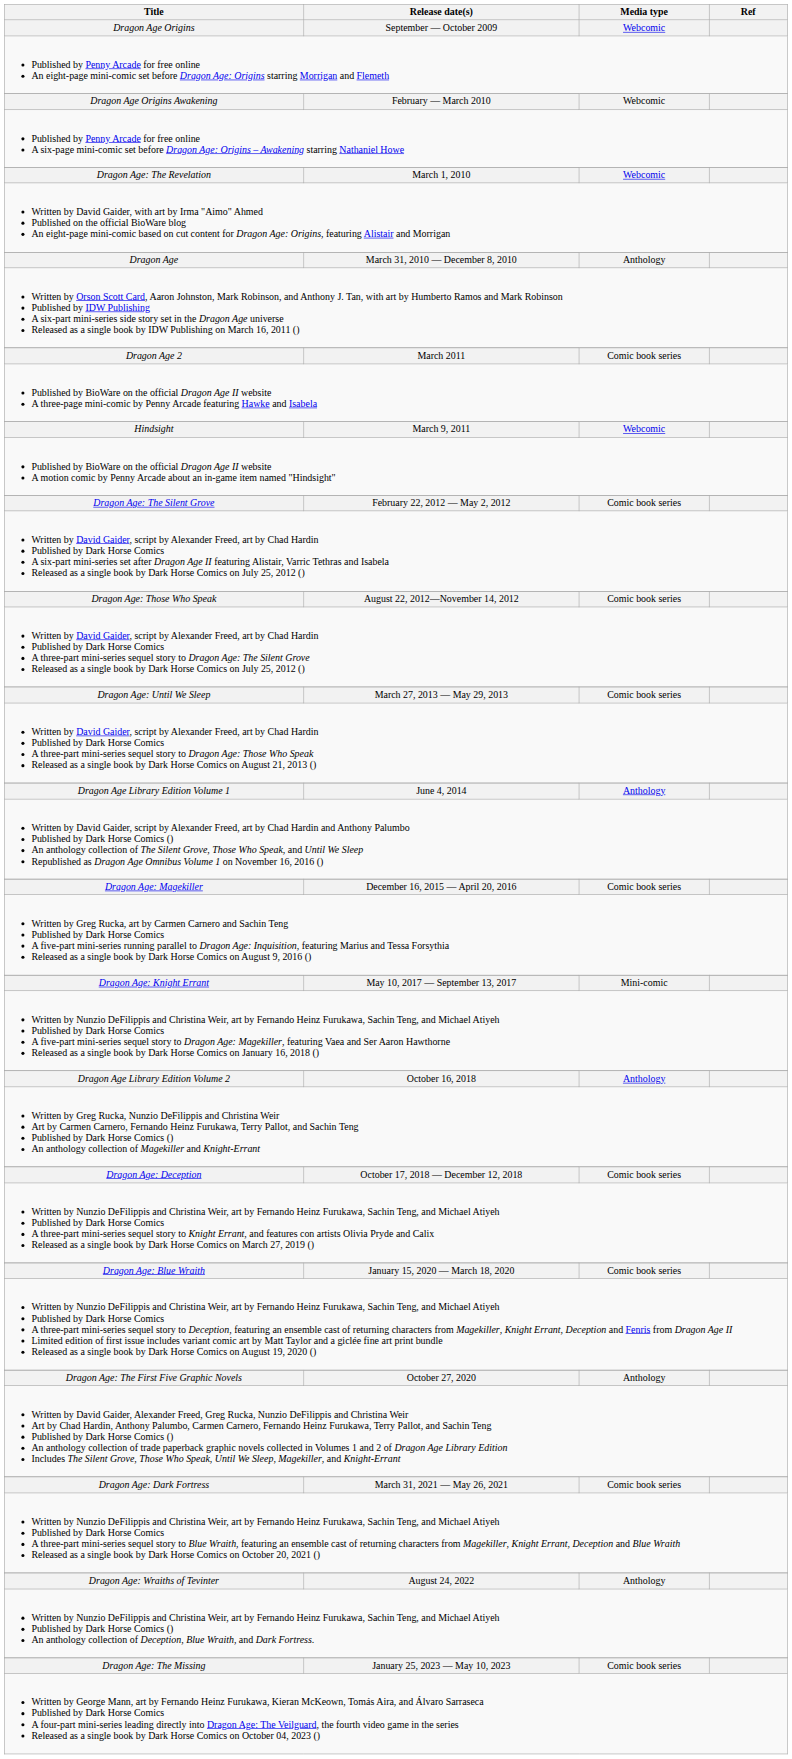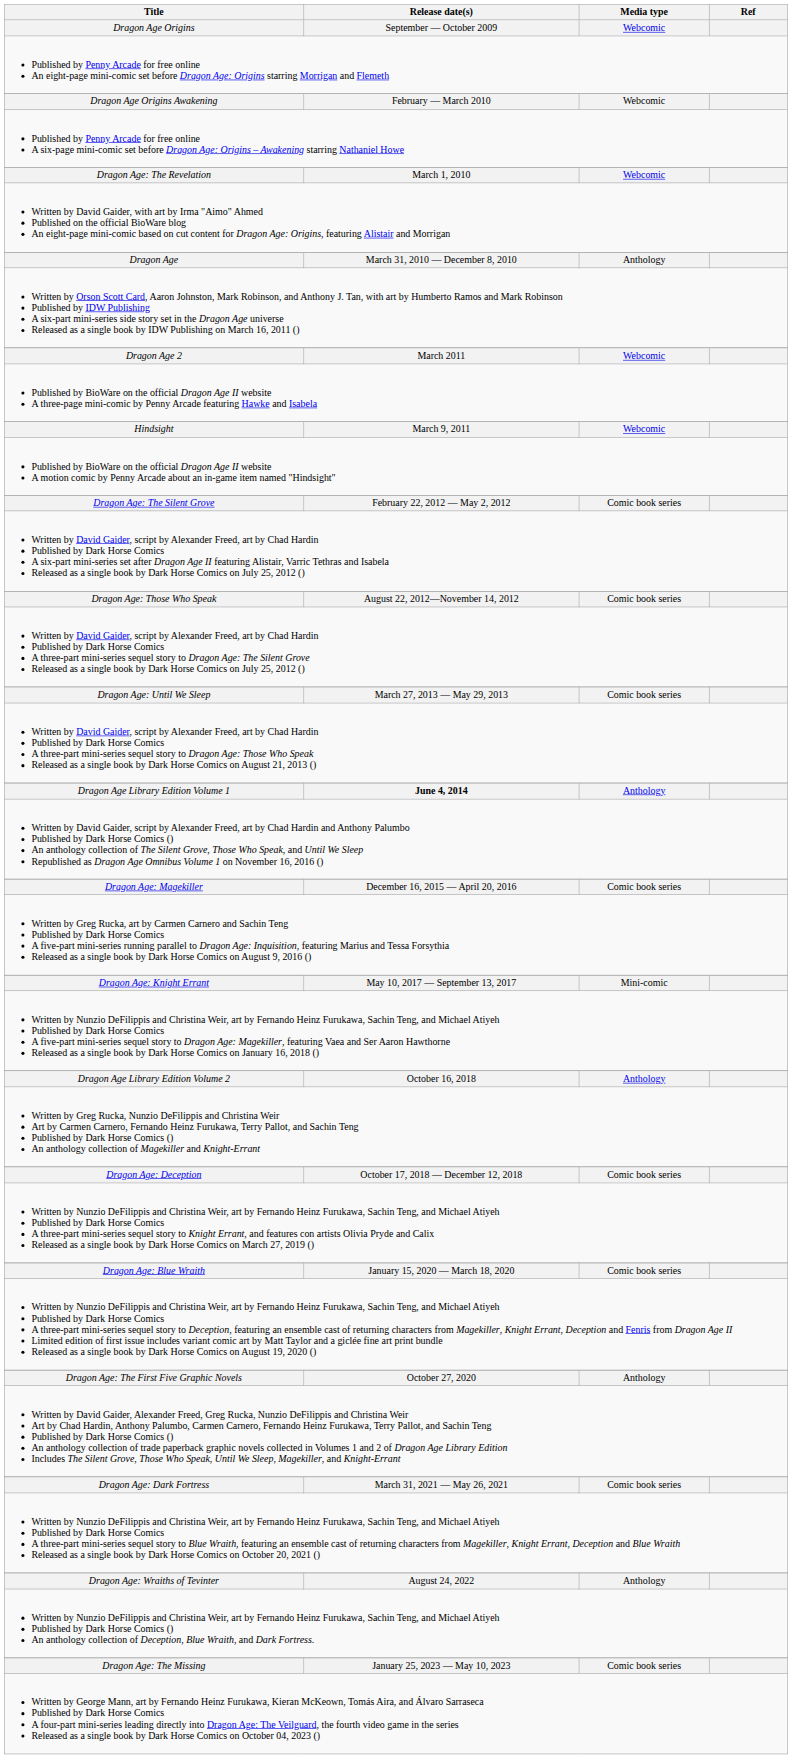 <table class="wikitable" width="100%">
 <tr style="text-align: center;">
 <th scope="col">Title</th>
 <th scope="col">Release date(s)</th>
 <th scope="col">Media type</th>
 <th scope="col" width="10%">Ref</th>
 </tr>
 <tr bgcolor="#F2F2F2" align="center">
 <th scope="row" style="font-weight:normal;"><em>Dragon Age Origins</em></th>
 <td>September — October 2009</td>
 <td><a href='#'>Webcomic</a></td>
 <td></td>
 </tr>
 <tr>
 <td colspan="4"><br><ul><li>Published by <a href='#'>Penny Arcade</a> for free online</li><li>An eight-page mini-comic set before <em><a href='#'>Dragon Age: Origins</a></em> starring <a href='#'>Morrigan</a> and <a href='#'>Flemeth</a></li></ul></td>
 </tr>
 <tr>
 </tr>
 <tr bgcolor="#F2F2F2" align="center">
 <th scope="row" style="font-weight:normal;"><em>Dragon Age Origins Awakening</em></th>
 <td>February — March 2010</td>
 <td>Webcomic</td>
 <td></td>
 </tr>
 <tr>
 <td colspan="4"><br><ul><li>Published by <a href='#'>Penny Arcade</a> for free online</li><li>A six-page mini-comic set before <em><a href='#'>Dragon Age: Origins – Awakening</a></em> starring <a href='#'>Nathaniel Howe</a></li></ul></td>
 </tr>
 <tr>
 </tr>
 <tr bgcolor="#F2F2F2" align="center">
 <th scope="row" style="font-weight:normal;"><em>Dragon Age: The Revelation</em></th>
 <td>March 1, 2010</td>
 <td><a href='#'>Webcomic</a></td>
 <td></td>
 </tr>
 <tr>
 <td colspan="4"><br><ul><li>Written by David Gaider, with art by Irma "Aimo" Ahmed</li><li>Published on the official BioWare blog</li><li>An eight-page mini-comic based on cut content for <em>Dragon Age: Origins</em>, featuring <a href='#'>Alistair</a> and Morrigan</li></ul></td>
 </tr>
 <tr>
 </tr>
 <tr bgcolor="#F2F2F2" align="center">
 <th scope="row" style="font-weight:normal;"><em>Dragon Age</em></th>
 <td>March 31, 2010 — December 8, 2010</td>
 <td>Anthology</td>
 <td></td>
 </tr>
 <tr>
 <td colspan="4"><br><ul><li>Written by <a href='#'>Orson Scott Card</a>, Aaron Johnston, Mark Robinson, and Anthony J. Tan, with art by Humberto Ramos and Mark Robinson</li><li>Published by <a href='#'>IDW Publishing</a></li><li>A six-part mini-series side story set in the <em>Dragon Age</em> universe</li><li>Released as a single book by IDW Publishing on March 16, 2011 ()</li></ul></td>
 </tr>
 <tr>
 </tr>
 <tr bgcolor="#F2F2F2" align="center">
 <th scope="row" style="font-weight:normal;"><em>Dragon Age 2</em></th>
 <td>March 2011</td>
-<td>Comic book series</td>
+<td><a href='#'>Webcomic</a></td>
 <td></td>
 </tr>
 <tr>
 <td colspan="4"><br><ul><li>Published by BioWare on the official <em>Dragon Age II</em> website</li><li>A three-page mini-comic by Penny Arcade featuring <a href='#'>Hawke</a> and <a href='#'>Isabela</a></li></ul></td>
 </tr>
 <tr>
 </tr>
 <tr bgcolor="#F2F2F2" align="center">
 <th scope="row" style="font-weight:normal;"><em>Hindsight</em></th>
 <td>March 9, 2011</td>
 <td><a href='#'>Webcomic</a></td>
 <td></td>
 </tr>
 <tr>
 <td colspan="4"><br><ul><li>Published by BioWare on the official <em>Dragon Age II</em> website</li><li>A motion comic by Penny Arcade about an in-game item named "Hindsight"</li></ul></td>
 </tr>
 <tr>
 </tr>
 <tr bgcolor="#F2F2F2" align="center">
 <th scope="row" style="font-weight:normal;"><em><a href='#'>Dragon Age: The Silent Grove</a></em></th>
 <td>February 22, 2012 — May 2, 2012</td>
 <td>Comic book series</td>
 <td></td>
 </tr>
 <tr>
 <td colspan="4"><br><ul><li>Written by <a href='#'>David Gaider</a>, script by Alexander Freed, art by Chad Hardin</li><li>Published by Dark Horse Comics</li><li>A six-part mini-series set after <em>Dragon Age II</em> featuring Alistair, Varric Tethras and Isabela</li><li>Released as a single book by Dark Horse Comics on July 25, 2012 ()</li></ul></td>
 </tr>
 <tr>
 </tr>
 <tr bgcolor="#F2F2F2" align="center">
 <th scope="row" style="font-weight:normal;"><em>Dragon Age: Those Who Speak</em></th>
 <td>August 22, 2012—November 14, 2012</td>
 <td>Comic book series</td>
 <td></td>
 </tr>
 <tr>
 <td colspan="4"><br><ul><li>Written by <a href='#'>David Gaider</a>, script by Alexander Freed, art by Chad Hardin</li><li>Published by Dark Horse Comics</li><li>A three-part mini-series sequel story to <em>Dragon Age: The Silent Grove</em></li><li>Released as a single book by Dark Horse Comics on July 25, 2012 ()</li></ul></td>
 </tr>
 <tr>
 </tr>
 <tr bgcolor="#F2F2F2" align="center">
 <th scope="row" style="font-weight:normal;"><em>Dragon Age: Until We Sleep</em></th>
 <td>March 27, 2013 — May 29, 2013</td>
 <td>Comic book series</td>
 <td></td>
 </tr>
 <tr>
 <td colspan="4"><br><ul><li>Written by <a href='#'>David Gaider</a>, script by Alexander Freed, art by Chad Hardin</li><li>Published by Dark Horse Comics</li><li>A three-part mini-series sequel story to <em>Dragon Age: Those Who Speak</em></li><li>Released as a single book by Dark Horse Comics on August 21, 2013 ()</li></ul></td>
 </tr>
 <tr>
 </tr>
 <tr bgcolor="#F2F2F2" align="center">
 <th scope="row" style="font-weight:normal;"><em>Dragon Age Library Edition Volume 1</em></th>
-<td>June 4, 2014</td>
+<td><strong>June 4, 2014</strong></td>
 <td><a href='#'>Anthology</a></td>
 <td></td>
 </tr>
 <tr>
 <td colspan="4"><br><ul><li>Written by David Gaider, script by Alexander Freed, art by Chad Hardin and Anthony Palumbo</li><li>Published by Dark Horse Comics ()</li><li>An anthology collection of <em>The Silent Grove</em>, <em>Those Who Speak</em>, and <em>Until We Sleep</em></li><li>Republished as <em>Dragon Age Omnibus Volume 1</em> on November 16, 2016 ()</li></ul></td>
 </tr>
 <tr>
 </tr>
 <tr bgcolor="#F2F2F2" align="center">
 <th scope="row" style="font-weight:normal;"><em><a href='#'>Dragon Age: Magekiller</a></em></th>
 <td>December 16, 2015 — April 20, 2016</td>
 <td>Comic book series</td>
 <td></td>
 </tr>
 <tr>
 <td colspan="4"><br><ul><li>Written by Greg Rucka, art by Carmen Carnero and Sachin Teng</li><li>Published by Dark Horse Comics</li><li>A five-part mini-series running parallel to <em>Dragon Age: Inquisition</em>, featuring Marius and Tessa Forsythia</li><li>Released as a single book by Dark Horse Comics on August 9, 2016 ()</li></ul></td>
 </tr>
 <tr>
 </tr>
 <tr bgcolor="#F2F2F2" align="center">
 <th scope="row" style="font-weight:normal;"><em><a href='#'>Dragon Age: Knight Errant</a></em></th>
 <td>May 10, 2017 — September 13, 2017</td>
 <td>Mini-comic</td>
 <td></td>
 </tr>
 <tr>
 <td colspan="4"><br><ul><li>Written by Nunzio DeFilippis and Christina Weir, art by Fernando Heinz Furukawa, Sachin Teng, and Michael Atiyeh</li><li>Published by Dark Horse Comics</li><li>A five-part mini-series sequel story to <em>Dragon Age: Magekiller</em>, featuring Vaea and Ser Aaron Hawthorne</li><li>Released as a single book by Dark Horse Comics on January 16, 2018 ()</li></ul></td>
 </tr>
 <tr>
 </tr>
 <tr bgcolor="#F2F2F2" align="center">
 <th scope="row" style="font-weight:normal;"><em>Dragon Age Library Edition Volume 2</em></th>
 <td>October 16, 2018</td>
 <td><a href='#'>Anthology</a></td>
 <td></td>
 </tr>
 <tr>
 <td colspan="4"><br><ul><li>Written by Greg Rucka, Nunzio DeFilippis and Christina Weir</li><li>Art by Carmen Carnero, Fernando Heinz Furukawa, Terry Pallot, and Sachin Teng</li><li>Published by Dark Horse Comics ()</li><li>An anthology collection of <em>Magekiller</em> and <em>Knight-Errant</em></li></ul></td>
 </tr>
 <tr>
 </tr>
 <tr bgcolor="#F2F2F2" align="center">
 <th scope="row" style="font-weight:normal;"><em><a href='#'>Dragon Age: Deception</a></em></th>
 <td>October 17, 2018 — December 12, 2018</td>
 <td>Comic book series</td>
 <td></td>
 </tr>
 <tr>
 <td colspan="4"><br><ul><li>Written by Nunzio DeFilippis and Christina Weir, art by Fernando Heinz Furukawa, Sachin Teng, and Michael Atiyeh</li><li>Published by Dark Horse Comics</li><li>A three-part mini-series sequel story to <em>Knight Errant</em>, and features con artists Olivia Pryde and Calix</li><li>Released as a single book by Dark Horse Comics on March 27, 2019 ()</li></ul></td>
 </tr>
 <tr>
 </tr>
 <tr bgcolor="#F2F2F2" align="center">
 <th scope="row" style="font-weight:normal;"><em><a href='#'>Dragon Age: Blue Wraith</a></em></th>
 <td>January 15, 2020 — March 18, 2020</td>
 <td>Comic book series</td>
 <td></td>
 </tr>
 <tr>
 <td colspan="4"><br><ul><li>Written by Nunzio DeFilippis and Christina Weir, art by Fernando Heinz Furukawa, Sachin Teng, and Michael Atiyeh</li><li>Published by Dark Horse Comics</li><li>A three-part mini-series sequel story to <em>Deception</em>, featuring an ensemble cast of returning characters from <em>Magekiller</em>, <em>Knight Errant</em>, <em>Deception</em> and <a href='#'>Fenris</a> from <em>Dragon Age II</em></li><li>Limited edition of first issue includes variant comic art by Matt Taylor and a giclée fine art print bundle</li><li>Released as a single book by Dark Horse Comics on August 19, 2020 ()</li></ul></td>
 </tr>
 <tr>
 </tr>
 <tr bgcolor="#F2F2F2" align="center">
 <th scope="row" style="font-weight:normal;"><em>Dragon Age: The First Five Graphic Novels</em></th>
 <td>October 27, 2020</td>
 <td>Anthology</td>
 <td></td>
 </tr>
 <tr>
 <td colspan="4"><br><ul><li>Written by David Gaider, Alexander Freed, Greg Rucka, Nunzio DeFilippis and Christina Weir</li><li>Art by Chad Hardin, Anthony Palumbo, Carmen Carnero, Fernando Heinz Furukawa, Terry Pallot, and Sachin Teng</li><li>Published by Dark Horse Comics ()</li><li>An anthology collection of trade paperback graphic novels collected in Volumes 1 and 2 of <em>Dragon Age Library Edition</em></li><li>Includes <em>The Silent Grove</em>, <em>Those Who Speak</em>, <em>Until We Sleep</em>, <em>Magekiller</em>, and <em>Knight-Errant</em></li></ul></td>
 </tr>
 <tr>
 </tr>
 <tr bgcolor="#F2F2F2" align="center">
 <th scope="row" style="font-weight:normal;"><em>Dragon Age: Dark Fortress</em></th>
 <td>March 31, 2021 — May 26, 2021</td>
 <td>Comic book series</td>
 <td></td>
 </tr>
 <tr>
 <td colspan="4"><br><ul><li>Written by Nunzio DeFilippis and Christina Weir, art by Fernando Heinz Furukawa, Sachin Teng, and Michael Atiyeh</li><li>Published by Dark Horse Comics</li><li>A three-part mini-series sequel story to <em>Blue Wraith</em>, featuring an ensemble cast of returning characters from <em>Magekiller</em>, <em>Knight Errant</em>, <em>Deception</em> and <em>Blue Wraith</em></li><li>Released as a single book by Dark Horse Comics on October 20, 2021 ()</li></ul></td>
 </tr>
 <tr>
 </tr>
 <tr bgcolor="#F2F2F2" align="center">
 <th scope="row" style="font-weight:normal;"><em>Dragon Age: Wraiths of Tevinter</em></th>
 <td>August 24, 2022</td>
 <td>Anthology</td>
 <td></td>
 </tr>
 <tr>
 <td colspan="4"><br><ul><li>Written by Nunzio DeFilippis and Christina Weir, art by Fernando Heinz Furukawa, Sachin Teng, and Michael Atiyeh</li><li>Published by Dark Horse Comics ()</li><li>An anthology collection of <em>Deception</em>, <em>Blue Wraith</em>, and <em>Dark Fortress</em>.</li></ul></td>
 </tr>
 <tr>
 </tr>
 <tr bgcolor="#F2F2F2" align="center">
 <th scope="row" style="font-weight:normal;"><em>Dragon Age: The Missing</em></th>
 <td>January 25, 2023 — May 10, 2023</td>
 <td>Comic book series</td>
 <td></td>
 </tr>
 <tr>
 <td colspan="4"><br><ul><li>Written by George Mann, art by Fernando Heinz Furukawa, Kieran McKeown, Tomás Aira, and Álvaro Sarraseca</li><li>Published by Dark Horse Comics</li><li>A four-part mini-series leading directly into <a href='#'>Dragon Age: The Veilguard</a>, the fourth video game in the series</li><li>Released as a single book by Dark Horse Comics on October 04, 2023 ()</li></ul></td>
 </tr>
 </table>
